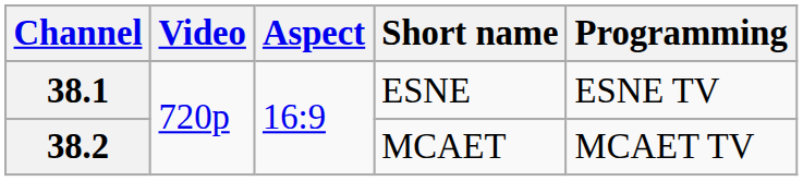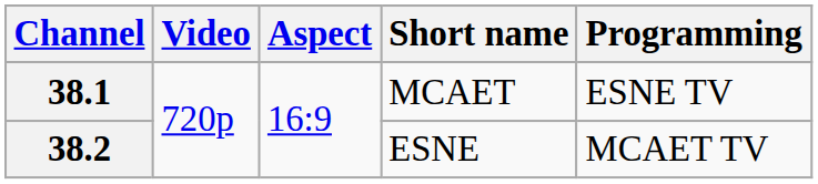 <table class="wikitable">
 <tr>
 <th scope = "col"><a href='#'>Channel</a></th>
 <th scope = "col"><a href='#'>Video</a></th>
 <th scope = "col"><a href='#'>Aspect</a></th>
 <th scope = "col">Short name</th>
 <th scope = "col">Programming</th>
 </tr>
 <tr>
 <th scope = "row">38.1</th>
 <td rowspan="2"><a href='#'>720p</a></td>
 <td rowspan="2"><a href='#'>16:9</a></td>
-<td>ESNE</td>
+<td>MCAET</td>
 <td>ESNE TV</td>
 </tr>
 <tr>
 <th scope = "row">38.2</th>
-<td>MCAET</td>
+<td>ESNE</td>
 <td>MCAET TV</td>
 </tr>
 </table>
